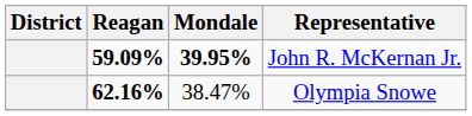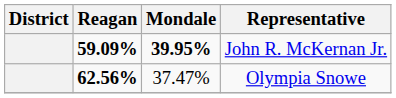 <table class=wikitable>
 <tr>
 <th>District</th>
 <th>Reagan</th>
 <th>Mondale</th>
 <th>Representative</th>
 </tr>
 <tr align=center>
 <th></th>
 <td><strong>59.09%</strong></td>
 <td><strong>39.95%</strong></td>
 <td><a href='#'>John R. McKernan Jr.</a></td>
 </tr>
 <tr align=center>
 <th></th>
-<td><strong>62.16%</strong></td>
-<td>38.47%</td>
+<td><strong>62.56%</strong></td>
+<td>37.47%</td>
 <td><a href='#'>Olympia Snowe</a></td>
 </tr>
 <tr align=center>
 </tr>
 </table>
